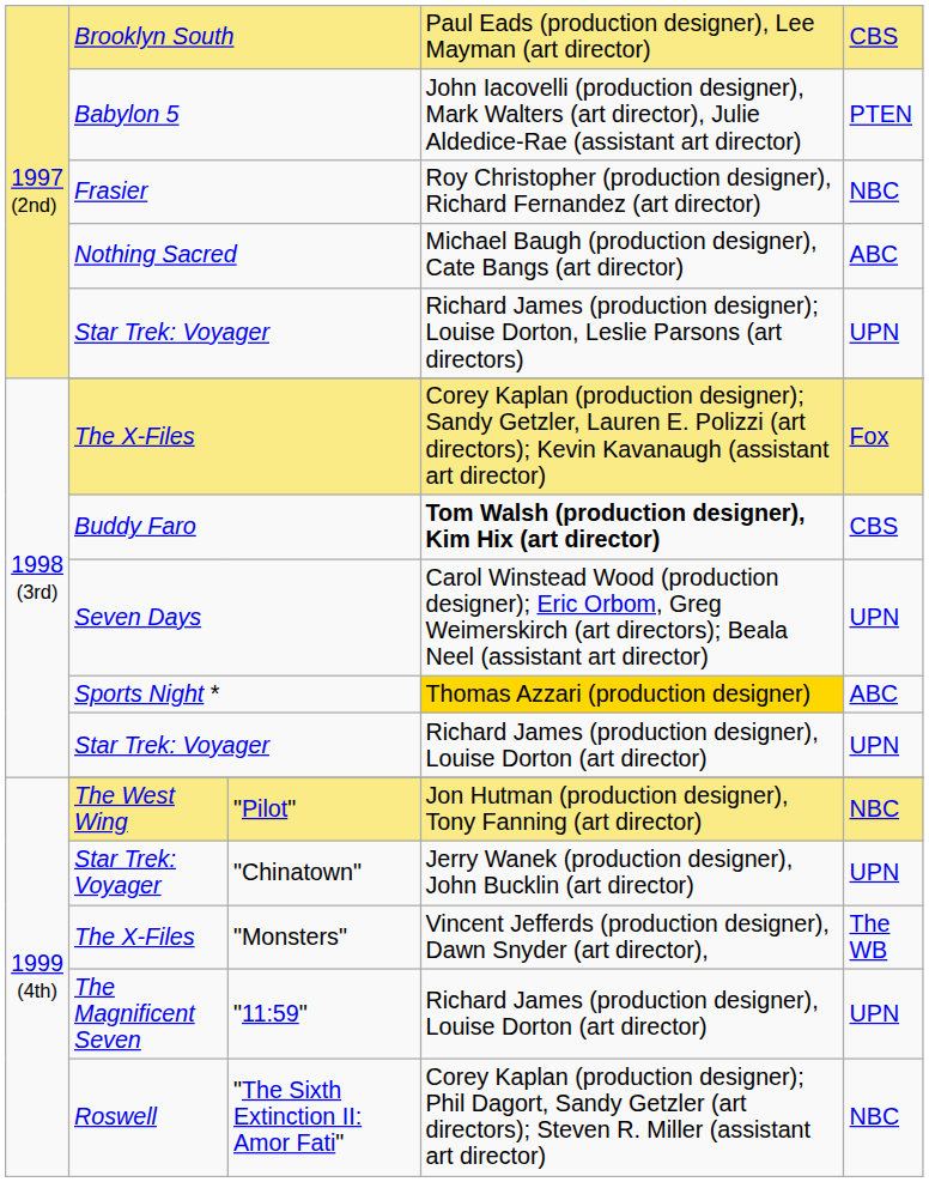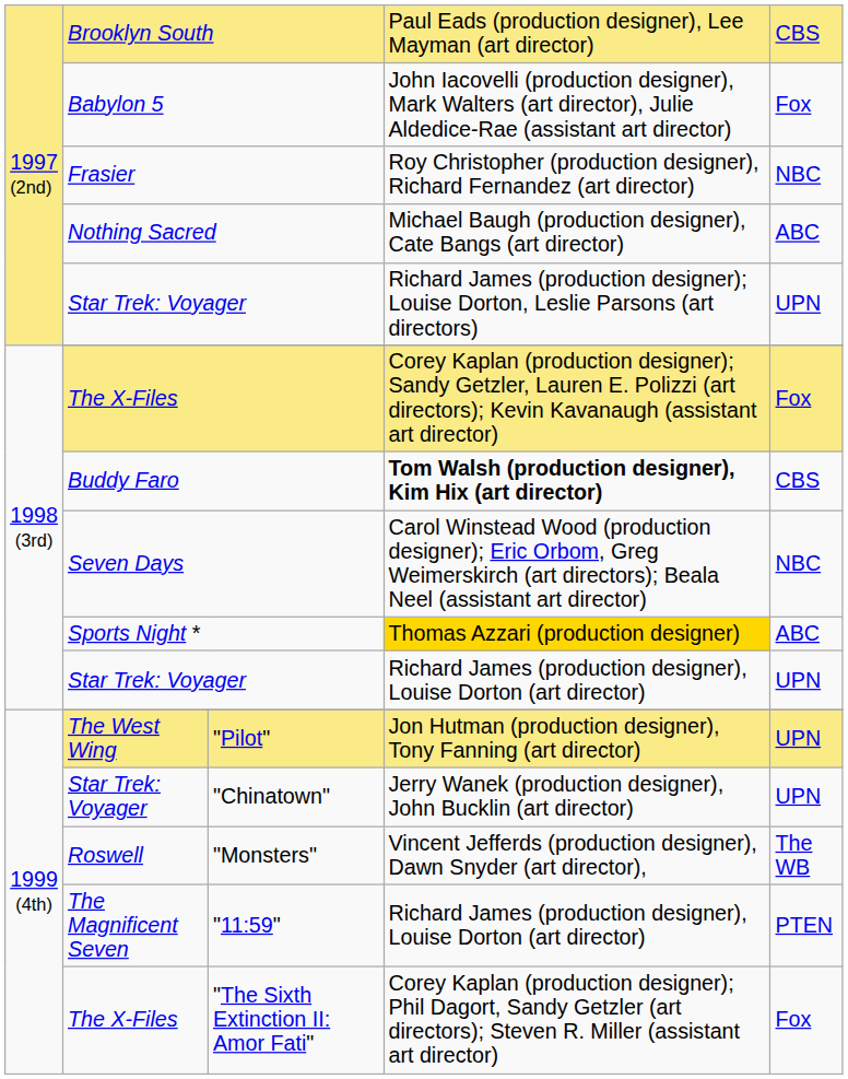 <table class="wikitable" style="width:100%">
 <tr style="background:#FAEB86">
 <td rowspan="5"><a href='#'>1997</a><br><small>(2nd)</small><br></td>
 <td colspan="2"><em><a href='#'>Brooklyn South</a></em></td>
 <td>Paul Eads (production designer), Lee Mayman (art director)</td>
 <td><a href='#'>CBS</a></td>
 </tr>
 <tr>
 <td colspan="2"><em><a href='#'>Babylon 5</a></em></td>
 <td>John Iacovelli (production designer), Mark Walters (art director), Julie Aldedice-Rae (assistant art director)</td>
-<td><a href='#'>PTEN</a></td>
+<td><a href='#'>Fox</a></td>
 </tr>
 <tr>
 <td colspan="2"><em><a href='#'>Frasier</a></em></td>
 <td>Roy Christopher (production designer), Richard Fernandez (art director)</td>
 <td><a href='#'>NBC</a></td>
 </tr>
 <tr>
 <td colspan="2"><em><a href='#'>Nothing Sacred</a></em></td>
 <td>Michael Baugh (production designer), Cate Bangs (art director)</td>
 <td><a href='#'>ABC</a></td>
 </tr>
 <tr>
 <td colspan="2"><em><a href='#'>Star Trek: Voyager</a></em></td>
 <td>Richard James (production designer); Louise Dorton, Leslie Parsons (art directors)</td>
 <td><a href='#'>UPN</a></td>
 </tr>
 <tr>
 <td rowspan="6" style="text-align:center"><a href='#'>1998</a><br><small>(3rd)</small><br></td>
 </tr>
 <tr style="background:#FAEB86">
 <td colspan="2"><em><a href='#'>The X-Files</a></em></td>
 <td>Corey Kaplan (production designer); Sandy Getzler, Lauren E. Polizzi (art directors); Kevin Kavanaugh (assistant art director)</td>
 <td><a href='#'>Fox</a></td>
 </tr>
 <tr>
 <td colspan="2"><em><a href='#'>Buddy Faro</a></em></td>
 <td><strong>Tom Walsh (production designer), Kim Hix (art director)</strong></td>
 <td><a href='#'>CBS</a></td>
 </tr>
 <tr>
 <td colspan="2"><em><a href='#'>Seven Days</a></em></td>
 <td>Carol Winstead Wood (production designer); <a href='#'>Eric Orbom</a>,  Greg Weimerskirch (art directors); Beala Neel (assistant art director)</td>
-<td><a href='#'>UPN</a></td>
+<td><a href='#'>NBC</a></td>
 </tr>
 <tr>
 <td colspan="2"><em><a href='#'>Sports Night</a></em> *</td>
 <td style="background: gold;">Thomas Azzari (production designer)</td>
 <td><a href='#'>ABC</a></td>
 </tr>
 <tr>
 <td colspan="2"><em><a href='#'>Star Trek: Voyager</a></em></td>
 <td>Richard James (production designer), Louise Dorton (art director)</td>
 <td><a href='#'>UPN</a></td>
 </tr>
 <tr>
 <td rowspan="6" style="text-align:center"><a href='#'>1999</a><br><small>(4th)</small><br></td>
 </tr>
 <tr style="background:#FAEB86">
 <td><em><a href='#'>The West Wing</a></em></td>
 <td>"<a href='#'>Pilot</a>"</td>
 <td>Jon Hutman (production designer), Tony Fanning (art director)</td>
-<td><a href='#'>NBC</a></td>
+<td><a href='#'>UPN</a></td>
 </tr>
 <tr>
 <td><em><a href='#'>Star Trek: Voyager</a></em></td>
 <td>"Chinatown"</td>
 <td>Jerry Wanek (production designer), John Bucklin (art director)</td>
 <td><a href='#'>UPN</a></td>
 </tr>
 <tr>
-<td><em><a href='#'>The X-Files</a></em></td>
+<td><em><a href='#'>Roswell</a></em></td>
 <td>"Monsters"</td>
 <td>Vincent Jefferds (production designer), Dawn Snyder (art director),</td>
 <td><a href='#'>The WB</a></td>
 </tr>
 <tr>
 <td><em><a href='#'>The Magnificent Seven</a></em></td>
 <td>"<a href='#'>11:59</a>"</td>
 <td>Richard James (production designer), Louise Dorton (art director)</td>
-<td><a href='#'>UPN</a></td>
+<td><a href='#'>PTEN</a></td>
 </tr>
 <tr>
-<td><em><a href='#'>Roswell</a></em></td>
+<td><em><a href='#'>The X-Files</a></em></td>
 <td>"<a href='#'>The Sixth Extinction II: Amor Fati</a>"</td>
 <td>Corey Kaplan (production designer); Phil Dagort, Sandy Getzler (art directors); Steven R. Miller (assistant art director)</td>
-<td><a href='#'>NBC</a></td>
+<td><a href='#'>Fox</a></td>
 </tr>
 </table>
